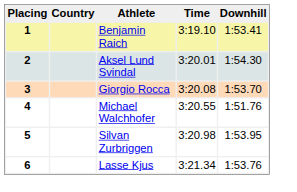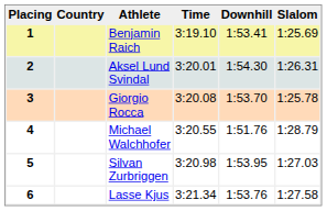 <table style="border-style:solid;border-width:1px;border-color:#808080;background-color:#EFEFEF" cellspacing="2" cellpadding="2" width="380px">
 <tr bgcolor="#EFEFEF">
 <th align=center>Placing</th>
 <th align=center>Country</th>
 <th align=center>Athlete</th>
 <th align=center>Time</th>
 <th>Downhill</th>
+<th>Slalom</th>
 </tr>
 <tr align="center" valign="top" bgcolor="#F7F6A8">
 <th>1</th>
 <td align=left></td>
 <td align="left"><a href='#'>Benjamin Raich</a></td>
 <td align="left">3:19.10</td>
 <td>1:53.41</td>
+<td>1:25.69</td>
 </tr>
 <tr align="center" valign="top" bgcolor="#DCE5E5">
 <th>2</th>
 <td align=left></td>
 <td align="left"><a href='#'>Aksel Lund Svindal</a></td>
 <td align="left">3:20.01</td>
 <td>1:54.30</td>
+<td>1:26.31</td>
 </tr>
 <tr align="center" valign="top" bgcolor="#FFDAB9">
 <th>3</th>
 <td align=left></td>
 <td align="left"><a href='#'>Giorgio Rocca</a></td>
 <td align="left">3:20.08</td>
 <td>1:53.70</td>
+<td>1:25.78</td>
 </tr>
 <tr align="center" valign="top" bgcolor="#FFFFFF">
 <th>4</th>
 <td align=left></td>
 <td align="left"><a href='#'>Michael Walchhofer</a></td>
 <td align="left">3:20.55</td>
 <td>1:51.76</td>
+<td>1:28.79</td>
 </tr>
 <tr align="center" valign="top" bgcolor="#FFFFFF">
 <th>5</th>
 <td align=left></td>
 <td align="left"><a href='#'>Silvan Zurbriggen</a></td>
 <td align="left">3:20.98</td>
 <td>1:53.95</td>
+<td>1:27.03</td>
 </tr>
 <tr align="center" valign="top" bgcolor="#FFFFFF">
 <th>6</th>
 <td align=left></td>
 <td align="left"><a href='#'>Lasse Kjus</a></td>
 <td align="left">3:21.34</td>
 <td>1:53.76</td>
+<td>1:27.58</td>
 </tr>
 </table>
